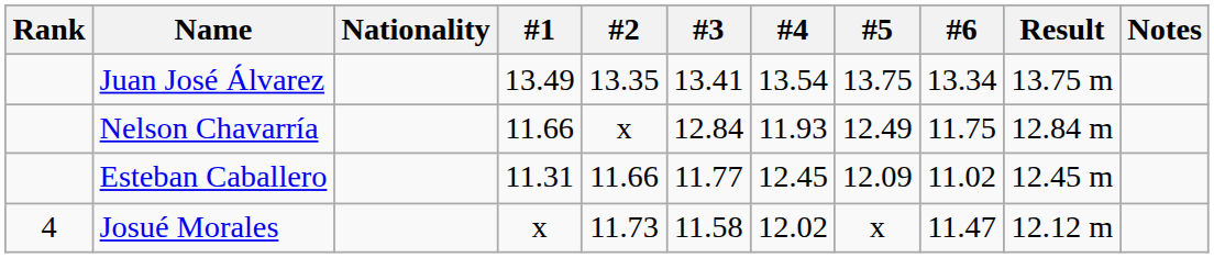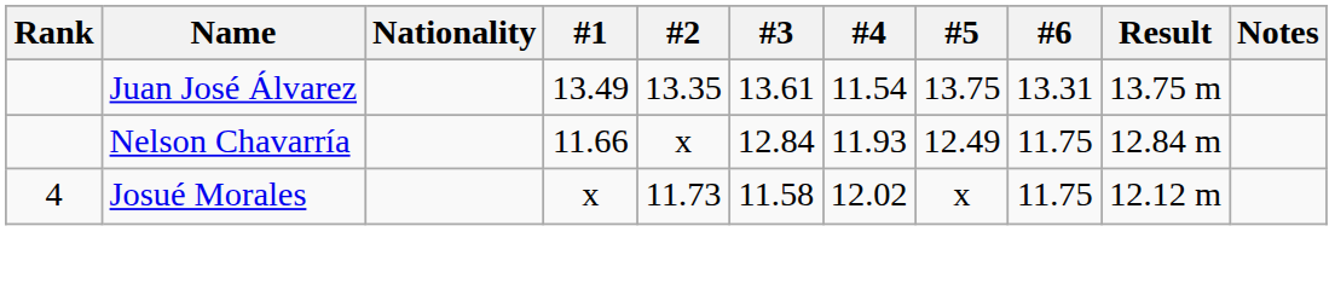 <table class="wikitable sortable" style="text-align:center">
 <tr>
 <th>Rank</th>
 <th>Name</th>
 <th>Nationality</th>
 <th>#1</th>
 <th>#2</th>
 <th>#3</th>
 <th>#4</th>
 <th>#5</th>
 <th>#6</th>
 <th>Result</th>
 <th>Notes</th>
 </tr>
 <tr>
 <td></td>
 <td align=left><a href='#'>Juan José Álvarez</a></td>
 <td align=left></td>
 <td>13.49</td>
 <td>13.35</td>
-<td>13.41</td>
-<td>13.54</td>
+<td>13.61</td>
+<td>11.54</td>
 <td>13.75</td>
-<td>13.34</td>
+<td>13.31</td>
 <td>13.75 m</td>
 <td></td>
 </tr>
 <tr>
 <td></td>
 <td align=left><a href='#'>Nelson Chavarría</a></td>
 <td align=left></td>
 <td>11.66</td>
 <td>x</td>
 <td>12.84</td>
 <td>11.93</td>
 <td>12.49</td>
 <td>11.75</td>
 <td>12.84 m</td>
 <td></td>
 </tr>
 <tr>
-<td></td>
-<td align=left><a href='#'>Esteban Caballero</a></td>
-<td align=left></td>
-<td>11.31</td>
-<td>11.66</td>
-<td>11.77</td>
-<td>12.45</td>
-<td>12.09</td>
-<td>11.02</td>
-<td>12.45 m</td>
-<td></td>
-</tr>
-<tr>
 <td>4</td>
 <td align=left><a href='#'>Josué Morales</a></td>
 <td align=left></td>
 <td>x</td>
 <td>11.73</td>
 <td>11.58</td>
 <td>12.02</td>
 <td>x</td>
-<td>11.47</td>
+<td>11.75</td>
 <td>12.12 m</td>
 <td></td>
 </tr>
 </table>
